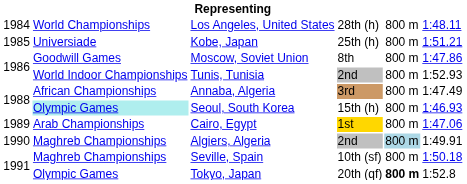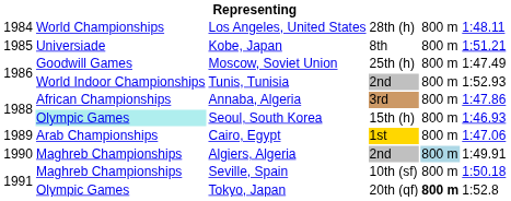 <table>
 <tr>
 <th colspan="6">Representing </th>
 </tr>
 <tr>
 <td>1984</td>
 <td><a href='#'>World Championships</a></td>
 <td><a href='#'>Los Angeles, United States</a></td>
 <td>28th (h)</td>
 <td>800 m</td>
 <td><a href='#'>1:48.11</a></td>
 </tr>
 <tr>
 <td>1985</td>
 <td><a href='#'>Universiade</a></td>
 <td><a href='#'>Kobe, Japan</a></td>
-<td>25th (h)</td>
+<td>8th</td>
 <td>800 m</td>
 <td><a href='#'>1:51.21</a></td>
 </tr>
 <tr>
 <td rowspan=2>1986</td>
 <td><a href='#'>Goodwill Games</a></td>
 <td><a href='#'>Moscow, Soviet Union</a></td>
-<td>8th</td>
+<td>25th (h)</td>
 <td>800 m</td>
-<td><a href='#'>1:47.86</a></td>
+<td>1:47.49</td>
 </tr>
 <tr>
 <td><a href='#'>World Indoor Championships</a></td>
 <td><a href='#'>Tunis, Tunisia</a></td>
 <td bgcolor=silver>2nd</td>
 <td>800 m</td>
 <td>1:52.93</td>
 </tr>
 <tr>
 <td rowspan=2>1988</td>
 <td><a href='#'>African Championships</a></td>
 <td><a href='#'>Annaba, Algeria</a></td>
 <td bgcolor=cc9966>3rd</td>
 <td>800 m</td>
-<td>1:47.49</td>
+<td><a href='#'>1:47.86</a></td>
 </tr>
 <tr>
 <td style="background: paleturquoise;"><a href='#'>Olympic Games</a></td>
 <td><a href='#'>Seoul, South Korea</a></td>
 <td>15th (h)</td>
 <td>800 m</td>
 <td><a href='#'>1:46.93</a></td>
 </tr>
 <tr>
 <td>1989</td>
 <td><a href='#'>Arab Championships</a></td>
 <td><a href='#'>Cairo, Egypt</a></td>
 <td bgcolor=gold>1st</td>
 <td>800 m</td>
 <td><a href='#'>1:47.06</a></td>
 </tr>
 <tr>
 <td>1990</td>
 <td><a href='#'>Maghreb Championships</a></td>
 <td><a href='#'>Algiers, Algeria</a></td>
 <td bgcolor=silver>2nd</td>
 <td style="background: lightblue;">800 m</td>
 <td>1:49.91</td>
 </tr>
 <tr>
 <td rowspan=2>1991</td>
 <td><a href='#'>Maghreb Championships</a></td>
 <td><a href='#'>Seville, Spain</a></td>
 <td>10th (sf)</td>
 <td>800 m</td>
 <td><a href='#'>1:50.18</a></td>
 </tr>
 <tr>
 <td><a href='#'>Olympic Games</a></td>
 <td><a href='#'>Tokyo, Japan</a></td>
 <td>20th (qf)</td>
 <td><strong>800 m</strong></td>
 <td>1:52.8</td>
 </tr>
 </table>
